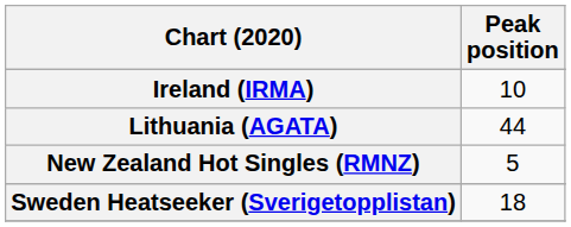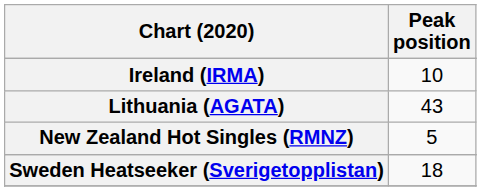 <table class="wikitable sortable plainrowheaders" style="text-align:center">
 <tr>
 <th scope="col">Chart (2020)</th>
 <th scope="col">Peak<br>position</th>
 </tr>
 <tr>
 </tr>
 <tr>
 </tr>
 <tr>
 </tr>
 <tr>
 <th scope="row">Ireland (<a href='#'>IRMA</a>)</th>
 <td>10</td>
 </tr>
 <tr>
 <th scope="row">Lithuania (<a href='#'>AGATA</a>)</th>
-<td>44</td>
+<td>43</td>
 </tr>
 <tr>
 <th scope="row">New Zealand Hot Singles (<a href='#'>RMNZ</a>)</th>
 <td>5</td>
 </tr>
 <tr>
 </tr>
 <tr>
 </tr>
 <tr>
 <th scope="row">Sweden Heatseeker (<a href='#'>Sverigetopplistan</a>)</th>
 <td>18</td>
 </tr>
 <tr>
 </tr>
 <tr>
 </tr>
 <tr>
 </tr>
 <tr>
 </tr>
 <tr>
 </tr>
 </table>
